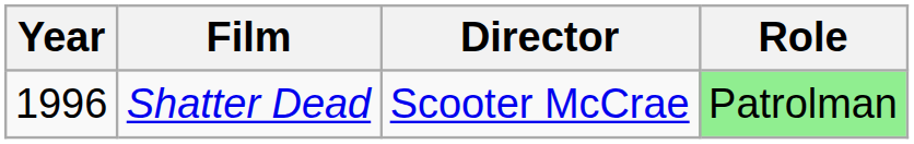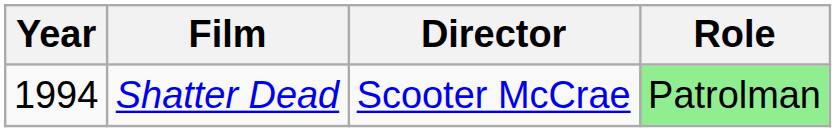 <table class="wikitable">
 <tr>
 <th>Year</th>
 <th>Film</th>
 <th>Director</th>
 <th>Role</th>
 </tr>
 <tr>
-<td>1996</td>
+<td>1994</td>
 <td><em><a href='#'>Shatter Dead</a></em></td>
 <td><a href='#'>Scooter McCrae</a></td>
 <td style="background: lightgreen;">Patrolman</td>
 </tr>
 </table>
